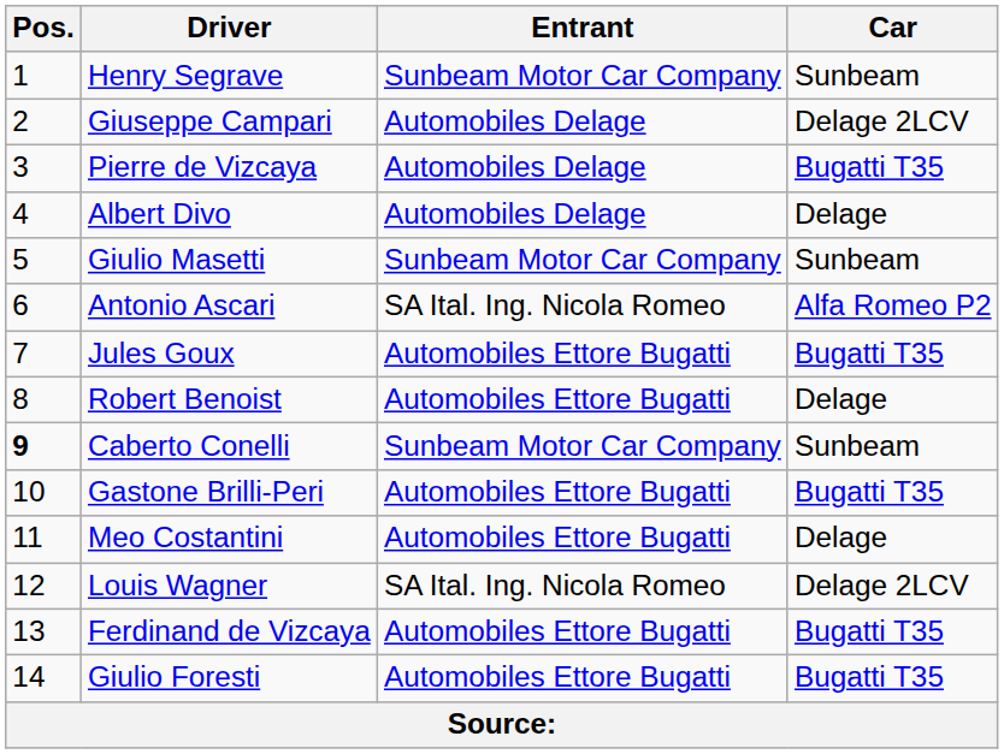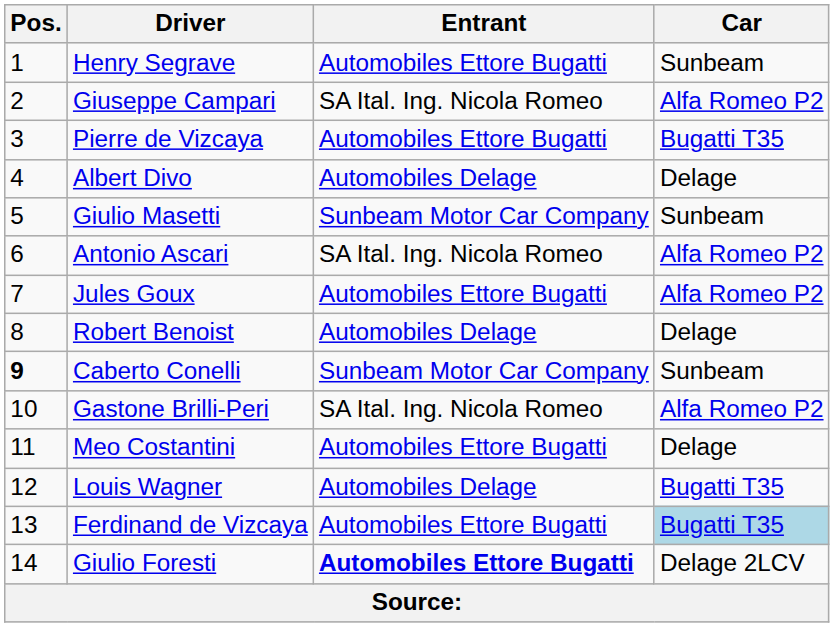 <table class="wikitable sortable">
 <tr>
 <th>Pos.</th>
 <th>Driver</th>
 <th>Entrant</th>
 <th>Car</th>
 </tr>
 <tr>
 <td>1</td>
 <td> <a href='#'>Henry Segrave</a></td>
-<td><a href='#'>Sunbeam Motor Car Company</a></td>
+<td><a href='#'>Automobiles Ettore Bugatti</a></td>
 <td>Sunbeam</td>
 </tr>
 <tr>
 <td>2</td>
 <td> <a href='#'>Giuseppe Campari</a></td>
-<td><a href='#'>Automobiles Delage</a></td>
-<td>Delage 2LCV</td>
+<td>SA Ital. Ing. Nicola Romeo</td>
+<td><a href='#'>Alfa Romeo P2</a></td>
 </tr>
 <tr>
 <td>3</td>
 <td> <a href='#'>Pierre de Vizcaya</a></td>
-<td><a href='#'>Automobiles Delage</a></td>
+<td><a href='#'>Automobiles Ettore Bugatti</a></td>
 <td><a href='#'>Bugatti T35</a></td>
 </tr>
 <tr>
 <td>4</td>
 <td> <a href='#'>Albert Divo</a></td>
 <td><a href='#'>Automobiles Delage</a></td>
 <td>Delage</td>
 </tr>
 <tr>
 <td>5</td>
 <td> <a href='#'>Giulio Masetti</a></td>
 <td><a href='#'>Sunbeam Motor Car Company</a></td>
 <td>Sunbeam</td>
 </tr>
 <tr>
 <td>6</td>
 <td> <a href='#'>Antonio Ascari</a></td>
 <td>SA Ital. Ing. Nicola Romeo</td>
 <td><a href='#'>Alfa Romeo P2</a></td>
 </tr>
 <tr>
 <td>7</td>
 <td> <a href='#'>Jules Goux</a></td>
 <td><a href='#'>Automobiles Ettore Bugatti</a></td>
-<td><a href='#'>Bugatti T35</a></td>
+<td><a href='#'>Alfa Romeo P2</a></td>
 </tr>
 <tr>
 <td>8</td>
 <td> <a href='#'>Robert Benoist</a></td>
-<td><a href='#'>Automobiles Ettore Bugatti</a></td>
+<td><a href='#'>Automobiles Delage</a></td>
 <td>Delage</td>
 </tr>
 <tr>
 <td><strong>9</strong></td>
 <td> <a href='#'>Caberto Conelli</a></td>
 <td><a href='#'>Sunbeam Motor Car Company</a></td>
 <td>Sunbeam</td>
 </tr>
 <tr>
 <td>10</td>
 <td> <a href='#'>Gastone Brilli-Peri</a></td>
-<td><a href='#'>Automobiles Ettore Bugatti</a></td>
-<td><a href='#'>Bugatti T35</a></td>
+<td>SA Ital. Ing. Nicola Romeo</td>
+<td><a href='#'>Alfa Romeo P2</a></td>
 </tr>
 <tr>
 <td>11</td>
 <td> <a href='#'>Meo Costantini</a></td>
 <td><a href='#'>Automobiles Ettore Bugatti</a></td>
 <td>Delage</td>
 </tr>
 <tr>
 <td>12</td>
 <td> <a href='#'>Louis Wagner</a></td>
-<td>SA Ital. Ing. Nicola Romeo</td>
-<td>Delage 2LCV</td>
+<td><a href='#'>Automobiles Delage</a></td>
+<td><a href='#'>Bugatti T35</a></td>
 </tr>
 <tr>
 <td>13</td>
 <td> <a href='#'>Ferdinand de Vizcaya</a></td>
 <td><a href='#'>Automobiles Ettore Bugatti</a></td>
-<td><a href='#'>Bugatti T35</a></td>
+<td style="background: lightblue;"><a href='#'>Bugatti T35</a></td>
 </tr>
 <tr>
 <td>14</td>
 <td> <a href='#'>Giulio Foresti</a></td>
-<td><a href='#'>Automobiles Ettore Bugatti</a></td>
-<td><a href='#'>Bugatti T35</a></td>
+<td><strong><a href='#'>Automobiles Ettore Bugatti</a></strong></td>
+<td>Delage 2LCV</td>
 </tr>
 <tr>
 <th colspan="4">Source:</th>
 </tr>
 </table>
